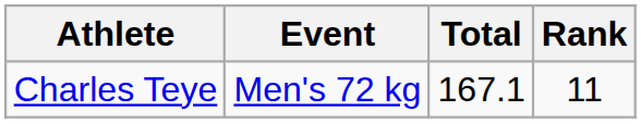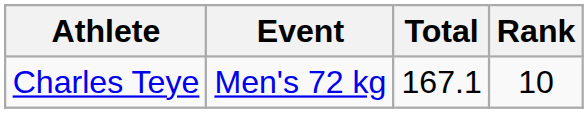 <table class="wikitable" style="font-size:90%">
 <tr>
 <th>Athlete</th>
 <th>Event</th>
 <th>Total</th>
 <th>Rank</th>
 </tr>
 <tr align=center>
 <td align=left><a href='#'>Charles Teye</a></td>
 <td align=left><a href='#'>Men's 72 kg</a></td>
 <td>167.1</td>
-<td>11</td>
+<td>10</td>
 </tr>
 </table>
